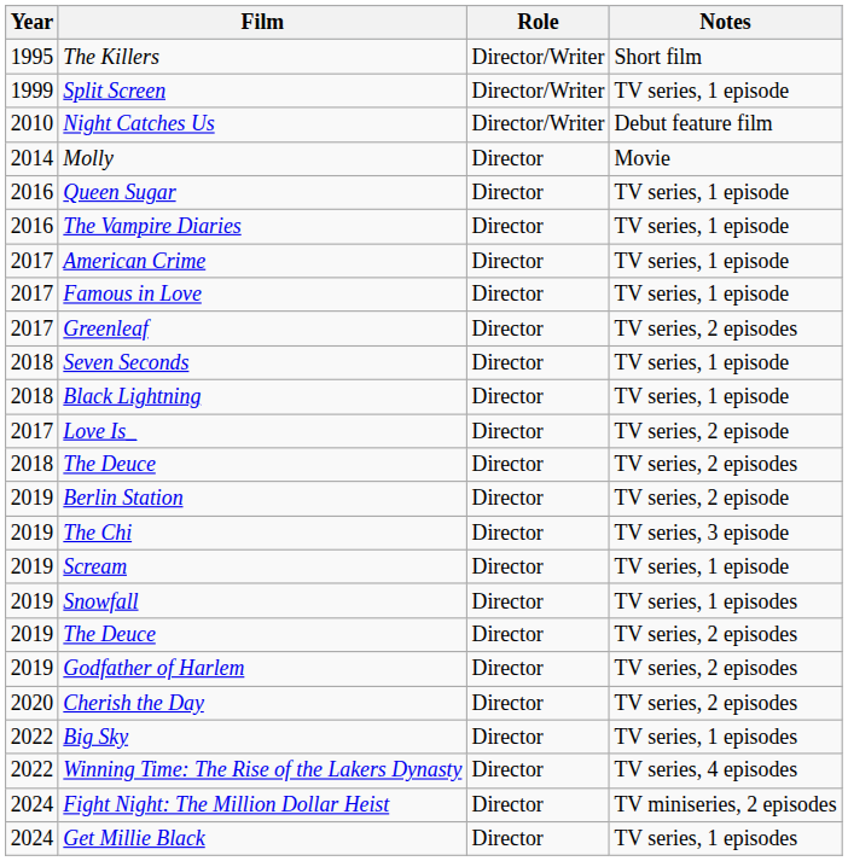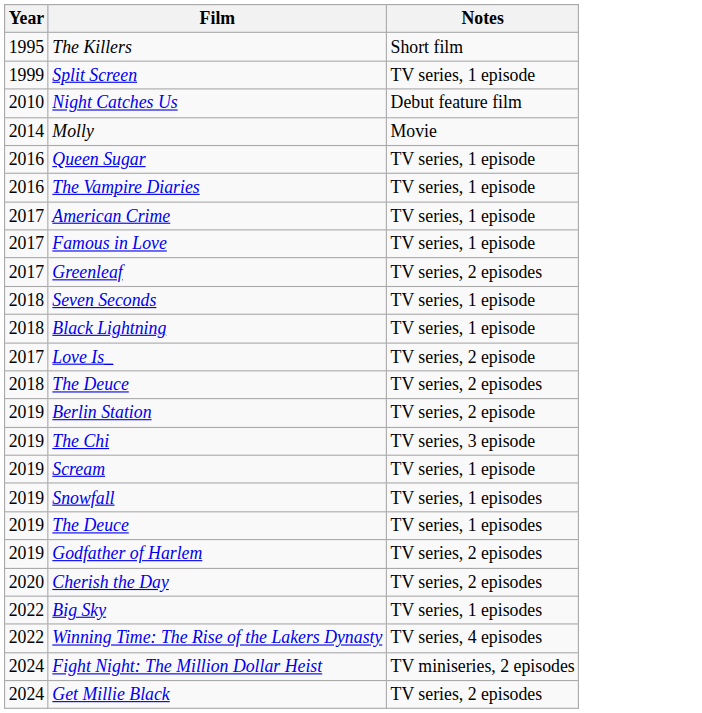 <table class="wikitable">
 <tr style="background:#B0C4DE;">
 <th>Year</th>
 <th>Film</th>
-<th>Role</th>
 <th>Notes</th>
 </tr>
 <tr>
 <td>1995</td>
 <td><em>The Killers</em></td>
-<td>Director/Writer</td>
 <td>Short film</td>
 </tr>
 <tr>
 <td>1999</td>
 <td><em><a href='#'>Split Screen</a></em></td>
-<td>Director/Writer</td>
 <td>TV series, 1 episode</td>
 </tr>
 <tr>
 <td>2010</td>
 <td><em><a href='#'>Night Catches Us</a></em></td>
-<td>Director/Writer</td>
 <td>Debut feature film</td>
 </tr>
 <tr>
 <td>2014</td>
 <td><em>Molly</em></td>
-<td>Director</td>
 <td>Movie</td>
 </tr>
 <tr>
 <td>2016</td>
 <td><em><a href='#'>Queen Sugar</a></em></td>
-<td>Director</td>
 <td>TV series, 1 episode</td>
 </tr>
 <tr>
 <td>2016</td>
 <td><em><a href='#'>The Vampire Diaries</a></em></td>
-<td>Director</td>
 <td>TV series, 1 episode</td>
 </tr>
 <tr>
 <td>2017</td>
 <td><em><a href='#'>American Crime</a></em></td>
-<td>Director</td>
 <td>TV series, 1 episode</td>
 </tr>
 <tr>
 <td>2017</td>
 <td><em><a href='#'>Famous in Love</a></em></td>
-<td>Director</td>
 <td>TV series, 1 episode</td>
 </tr>
 <tr>
 <td>2017</td>
 <td><em><a href='#'>Greenleaf</a></em></td>
-<td>Director</td>
 <td>TV series, 2 episodes</td>
 </tr>
 <tr>
 <td>2018</td>
 <td><em><a href='#'>Seven Seconds</a></em></td>
-<td>Director</td>
 <td>TV series, 1 episode</td>
 </tr>
 <tr>
 <td>2018</td>
 <td><em><a href='#'>Black Lightning</a></em></td>
-<td>Director</td>
 <td>TV series, 1 episode</td>
 </tr>
 <tr>
 <td>2017</td>
 <td><em><a href='#'>Love Is_</a></em></td>
-<td>Director</td>
 <td>TV series, 2 episode</td>
 </tr>
 <tr>
 <td>2018</td>
 <td><em><a href='#'>The Deuce</a></em></td>
-<td>Director</td>
 <td>TV series, 2 episodes</td>
 </tr>
 <tr>
 <td>2019</td>
 <td><em><a href='#'>Berlin Station</a></em></td>
-<td>Director</td>
 <td>TV series, 2 episode</td>
 </tr>
 <tr>
 <td>2019</td>
 <td><em><a href='#'>The Chi</a></em></td>
-<td>Director</td>
 <td>TV series, 3 episode</td>
 </tr>
 <tr>
 <td>2019</td>
 <td><em><a href='#'>Scream</a></em></td>
-<td>Director</td>
 <td>TV series, 1 episode</td>
 </tr>
 <tr>
 <td>2019</td>
 <td><em><a href='#'>Snowfall</a></em></td>
-<td>Director</td>
 <td>TV series, 1 episodes</td>
 </tr>
 <tr>
 <td>2019</td>
 <td><em><a href='#'>The Deuce</a></em></td>
-<td>Director</td>
-<td>TV series, 2 episodes</td>
+<td>TV series, 1 episodes</td>
 </tr>
 <tr>
 <td>2019</td>
 <td><em><a href='#'>Godfather of Harlem</a></em></td>
-<td>Director</td>
 <td>TV series, 2 episodes</td>
 </tr>
 <tr>
 <td>2020</td>
 <td><em><a href='#'>Cherish the Day</a></em></td>
-<td>Director</td>
 <td>TV series, 2 episodes</td>
 </tr>
 <tr>
 <td>2022</td>
 <td><em><a href='#'>Big Sky</a></em></td>
-<td>Director</td>
 <td>TV series, 1 episodes</td>
 </tr>
 <tr>
 <td>2022</td>
 <td><em><a href='#'>Winning Time: The Rise of the Lakers Dynasty</a></em></td>
-<td>Director</td>
 <td>TV series, 4 episodes</td>
 </tr>
 <tr>
 <td>2024</td>
 <td><em><a href='#'>Fight Night: The Million Dollar Heist</a></em></td>
-<td>Director</td>
 <td>TV miniseries, 2 episodes</td>
 </tr>
 <tr>
 <td>2024</td>
 <td><em><a href='#'>Get Millie Black</a></em></td>
-<td>Director</td>
-<td>TV series, 1 episodes</td>
+<td>TV series, 2 episodes</td>
 </tr>
 </table>
